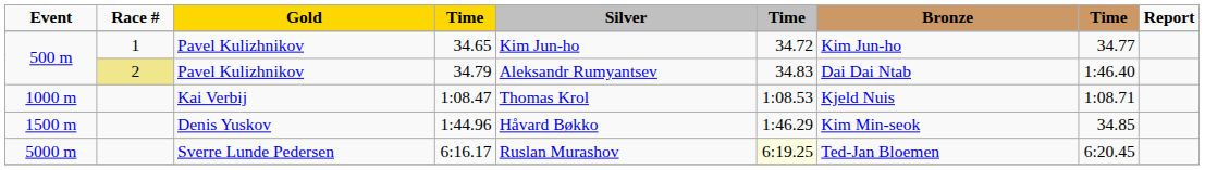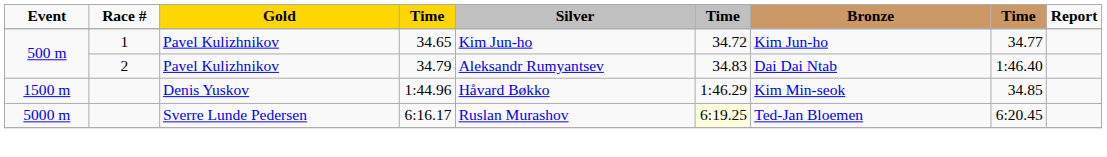 <table class="wikitable">
 <tr>
 <td width="80" align="center"><strong>Event</strong></td>
 <td width="65" align="center"><strong>Race #</strong></td>
 <td width="240" bgcolor="gold" align="center"><strong>Gold</strong></td>
 <td width="50" bgcolor="gold" align="center"><strong>Time</strong></td>
 <td width="240" bgcolor="silver" align="center"><strong>Silver</strong></td>
 <td width="50" bgcolor="silver" align="center"><strong>Time</strong></td>
 <td width="240" bgcolor="#CC9966" align="center"><strong>Bronze</strong></td>
 <td width="50" bgcolor="#CC9966" align="center"><strong>Time</strong></td>
 <td width="50" align="center"><strong>Report</strong></td>
 </tr>
 <tr bgcolor="#cccccc">
 </tr>
 <tr>
 <td rowspan=2 align="center"><a href='#'>500 m</a></td>
 <td align="center">1</td>
 <td> <a href='#'>Pavel Kulizhnikov</a></td>
 <td align="right">34.65</td>
 <td> <a href='#'>Kim Jun-ho</a></td>
 <td align="right">34.72</td>
 <td> <a href='#'>Kim Jun-ho</a></td>
 <td align="right">34.77</td>
 <td align="center"></td>
 </tr>
 <tr>
-<td align="center" style="background: khaki;">2</td>
+<td align="center">2</td>
 <td> <a href='#'>Pavel Kulizhnikov</a></td>
 <td align="right">34.79</td>
 <td> <a href='#'>Aleksandr Rumyantsev</a></td>
 <td align="right">34.83</td>
 <td> <a href='#'>Dai Dai Ntab</a></td>
 <td align="right">1:46.40</td>
-<td align="center"></td>
-</tr>
-<tr>
-<td align="center"><a href='#'>1000 m</a></td>
-<td align="center"></td>
-<td> <a href='#'>Kai Verbij</a></td>
-<td align="right">1:08.47</td>
-<td> <a href='#'>Thomas Krol</a></td>
-<td align="right">1:08.53</td>
-<td> <a href='#'>Kjeld Nuis</a></td>
-<td align="right">1:08.71</td>
 <td align="center"></td>
 </tr>
 <tr>
 <td align="center"><a href='#'>1500 m</a></td>
 <td align="center"></td>
 <td> <a href='#'>Denis Yuskov</a></td>
 <td align="right">1:44.96</td>
 <td> <a href='#'>Håvard Bøkko</a></td>
 <td align="right">1:46.29</td>
 <td> <a href='#'>Kim Min-seok</a></td>
 <td align="right">34.85</td>
 <td align="center"></td>
 </tr>
 <tr>
 <td align="center"><a href='#'>5000 m</a></td>
 <td align="center"></td>
 <td> <a href='#'>Sverre Lunde Pedersen</a></td>
 <td align="right">6:16.17</td>
 <td> <a href='#'>Ruslan Murashov</a></td>
 <td align="right" style="background: lightyellow;">6:19.25</td>
 <td> <a href='#'>Ted-Jan Bloemen</a></td>
 <td align="right">6:20.45</td>
 <td align="center"></td>
 </tr>
 <tr>
 </tr>
 </table>
